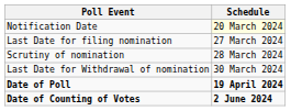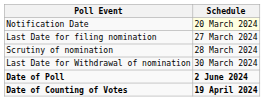 <table class="wikitable">
 <tr>
 <th>Poll Event</th>
 <th>Schedule</th>
 </tr>
 <tr>
 <td>Notification Date</td>
 <td style="background: lightyellow;">20 March 2024</td>
 </tr>
 <tr>
 <td>Last Date for filing nomination</td>
 <td>27 March 2024</td>
 </tr>
 <tr>
 <td>Scrutiny of nomination</td>
 <td>28 March 2024</td>
 </tr>
 <tr>
 <td>Last Date for Withdrawal of nomination</td>
 <td>30 March 2024</td>
 </tr>
 <tr>
 <td><strong> Date of Poll</strong></td>
-<td><strong>19 April 2024</strong></td>
+<td><strong>2 June 2024</strong></td>
 </tr>
 <tr>
 <td><strong>Date of Counting of Votes</strong></td>
-<td><strong>2 June 2024</strong></td>
+<td><strong>19 April 2024</strong></td>
 </tr>
 </table>
